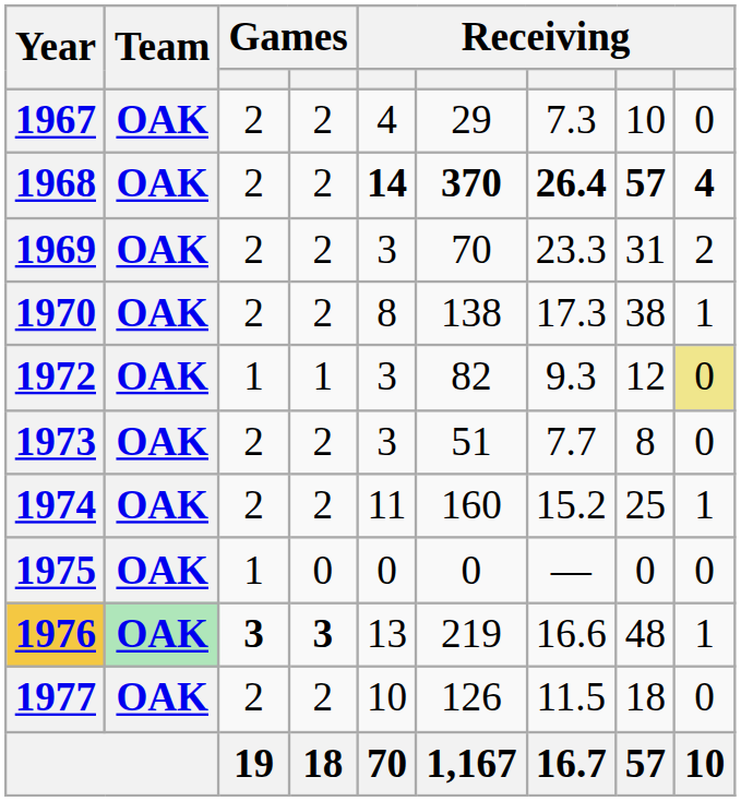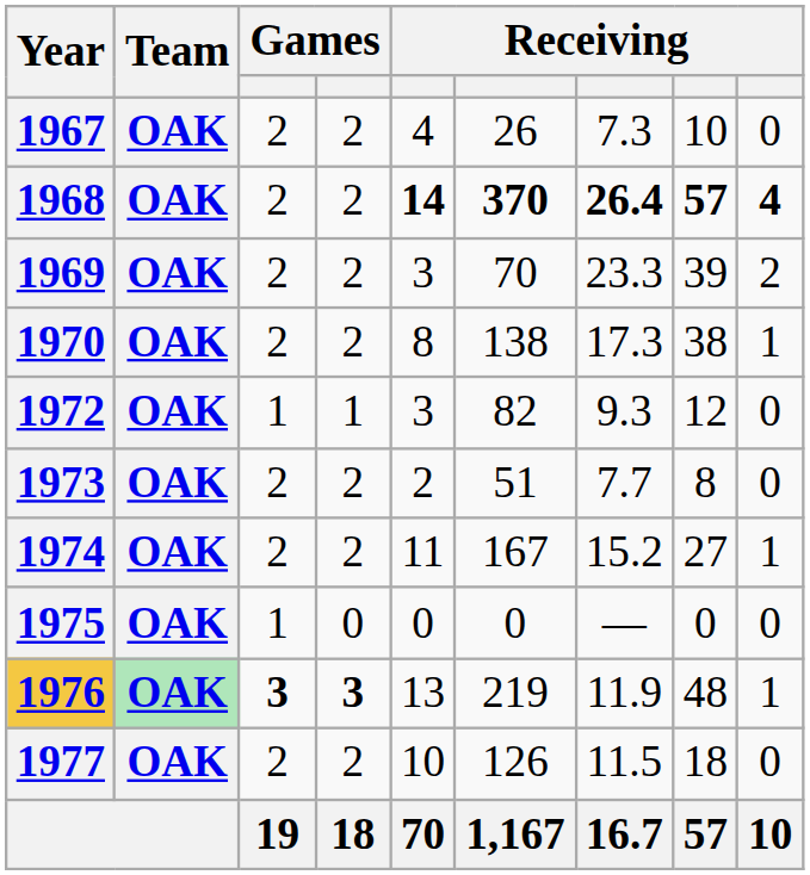 <table class="wikitable" style="text-align:center;">
 <tr>
 <th rowspan="2">Year</th>
 <th rowspan="2">Team</th>
 <th colspan="2">Games</th>
 <th colspan="5">Receiving</th>
 </tr>
 <tr>
 <th></th>
 <th></th>
 <th></th>
 <th></th>
 <th></th>
 <th></th>
 <th></th>
 </tr>
 <tr>
 <th><a href='#'>1967</a></th>
 <th><a href='#'>OAK</a></th>
 <td>2</td>
 <td>2</td>
 <td>4</td>
-<td>29</td>
+<td>26</td>
 <td>7.3</td>
 <td>10</td>
 <td>0</td>
 </tr>
 <tr>
 <th><a href='#'>1968</a></th>
 <th><a href='#'>OAK</a></th>
 <td>2</td>
 <td>2</td>
 <td><strong>14</strong></td>
 <td><strong>370</strong></td>
 <td><strong>26.4</strong></td>
 <td><strong>57</strong></td>
 <td><strong>4</strong></td>
 </tr>
 <tr>
 <th><a href='#'>1969</a></th>
 <th><a href='#'>OAK</a></th>
 <td>2</td>
 <td>2</td>
 <td>3</td>
 <td>70</td>
 <td>23.3</td>
-<td>31</td>
+<td>39</td>
 <td>2</td>
 </tr>
 <tr>
 <th><a href='#'>1970</a></th>
 <th><a href='#'>OAK</a></th>
 <td>2</td>
 <td>2</td>
 <td>8</td>
 <td>138</td>
 <td>17.3</td>
 <td>38</td>
 <td>1</td>
 </tr>
 <tr>
 <th><a href='#'>1972</a></th>
 <th><a href='#'>OAK</a></th>
 <td>1</td>
 <td>1</td>
 <td>3</td>
 <td>82</td>
 <td>9.3</td>
 <td>12</td>
-<td style="background: khaki;">0</td>
+<td>0</td>
 </tr>
 <tr>
 <th><a href='#'>1973</a></th>
 <th><a href='#'>OAK</a></th>
 <td>2</td>
 <td>2</td>
-<td>3</td>
+<td>2</td>
 <td>51</td>
 <td>7.7</td>
 <td>8</td>
 <td>0</td>
 </tr>
 <tr>
 <th><a href='#'>1974</a></th>
 <th><a href='#'>OAK</a></th>
 <td>2</td>
 <td>2</td>
 <td>11</td>
-<td>160</td>
+<td>167</td>
 <td>15.2</td>
-<td>25</td>
+<td>27</td>
 <td>1</td>
 </tr>
 <tr>
 <th><a href='#'>1975</a></th>
 <th><a href='#'>OAK</a></th>
 <td>1</td>
 <td>0</td>
 <td>0</td>
 <td>0</td>
 <td>—</td>
 <td>0</td>
 <td>0</td>
 </tr>
 <tr>
 <th style="background:#f4c842;"><a href='#'>1976</a></th>
 <th style="background:#afe6ba;"><a href='#'>OAK</a></th>
 <td><strong>3</strong></td>
 <td><strong>3</strong></td>
 <td>13</td>
 <td>219</td>
-<td>16.6</td>
+<td>11.9</td>
 <td>48</td>
 <td>1</td>
 </tr>
 <tr>
 <th><a href='#'>1977</a></th>
 <th><a href='#'>OAK</a></th>
 <td>2</td>
 <td>2</td>
 <td>10</td>
 <td>126</td>
 <td>11.5</td>
 <td>18</td>
 <td>0</td>
 </tr>
 <tr>
 <th colspan="2"></th>
 <th>19</th>
 <th>18</th>
 <th>70</th>
 <th>1,167</th>
 <th>16.7</th>
 <th>57</th>
 <th>10</th>
 </tr>
 </table>
